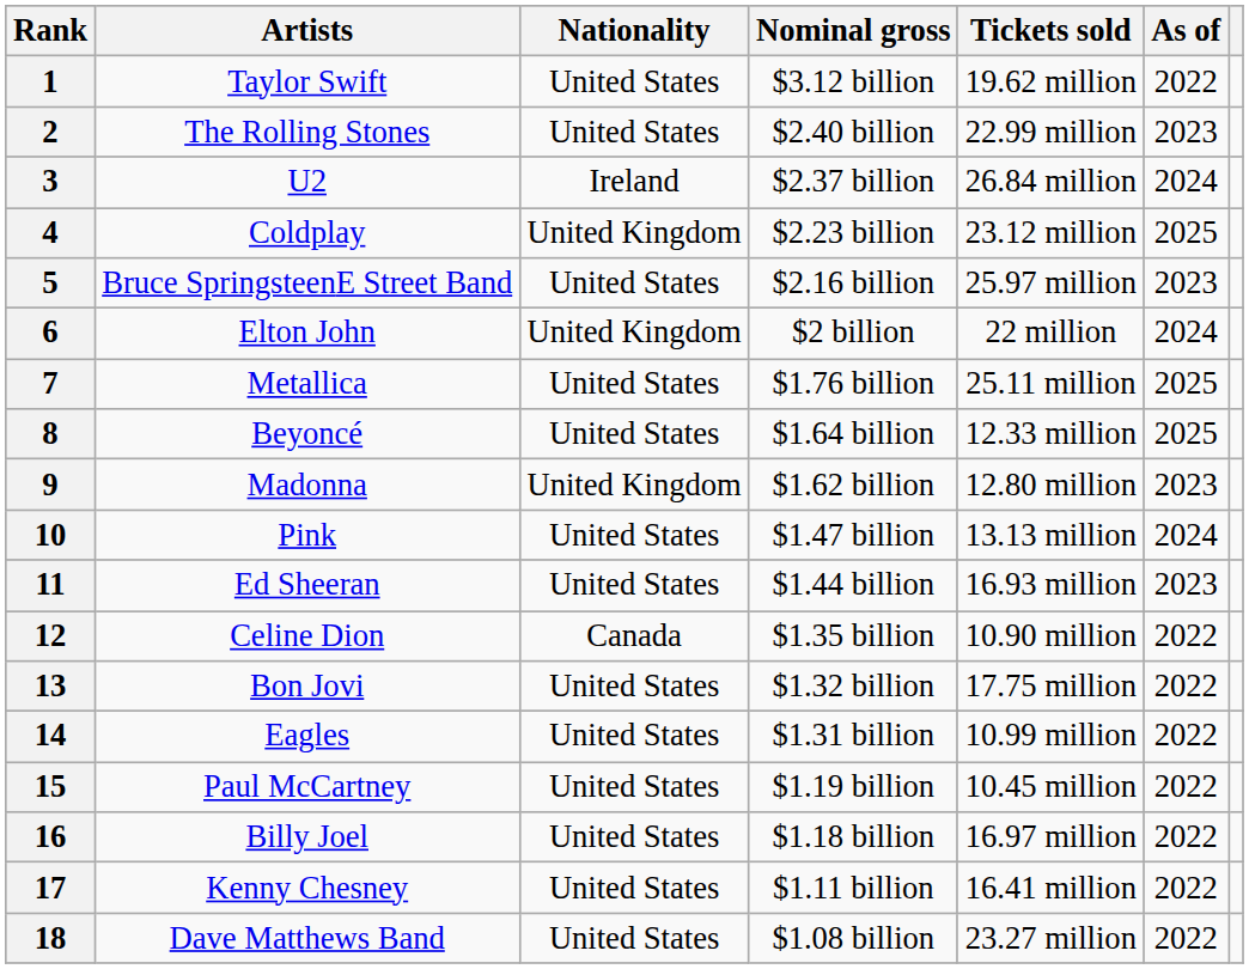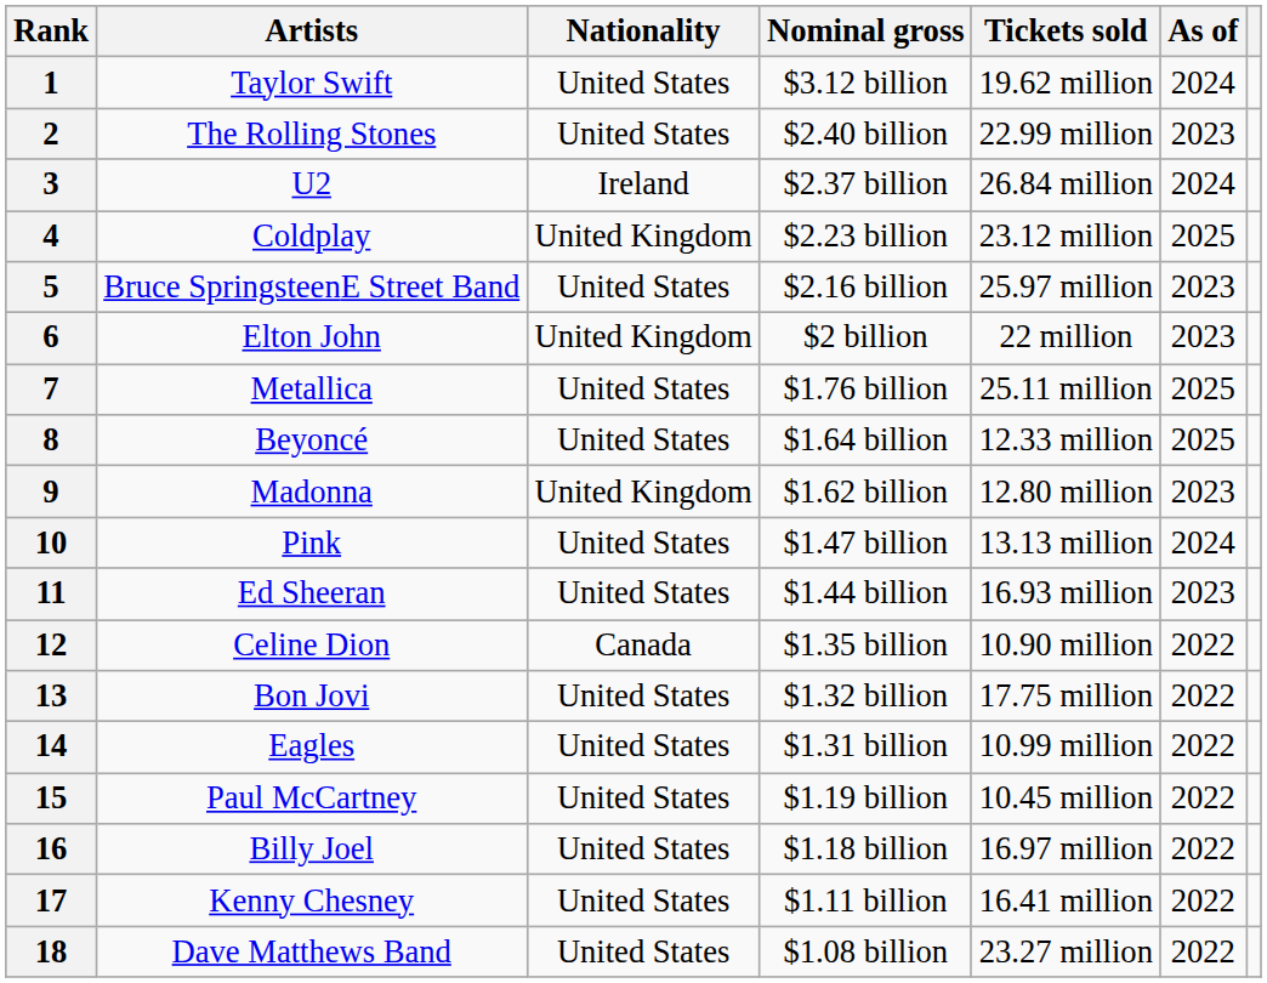 <table class="wikitable sortable plainrowheaders" style="text-align:center;">
 <tr>
 <th scope="col" class="unsortable">Rank</th>
 <th scope="col">Artists</th>
 <th scope="col">Nationality</th>
 <th scope="col">Nominal gross</th>
 <th scope="col">Tickets sold</th>
 <th scope="col">As of</th>
 <th scope="col" class="unsortable"></th>
 </tr>
 <tr>
 <th>1</th>
 <td><a href='#'>Taylor Swift</a></td>
 <td>United States</td>
 <td>$3.12 billion</td>
 <td>19.62 million</td>
-<td>2022</td>
+<td>2024</td>
 <td></td>
 </tr>
 <tr>
 <th>2</th>
 <td><a href='#'>The Rolling Stones</a></td>
 <td>United States</td>
 <td>$2.40 billion</td>
 <td>22.99 million</td>
 <td>2023</td>
 <td></td>
 </tr>
 <tr>
 <th>3</th>
 <td><a href='#'>U2</a></td>
 <td>Ireland</td>
 <td>$2.37 billion </td>
 <td>26.84 million </td>
 <td>2024</td>
 <td></td>
 </tr>
 <tr>
 <th>4</th>
 <td><a href='#'>Coldplay</a></td>
 <td>United Kingdom</td>
 <td>$2.23 billion</td>
 <td>23.12 million</td>
 <td>2025</td>
 <td></td>
 </tr>
 <tr>
 <th>5</th>
 <td><a href='#'>Bruce Springsteen</a><a href='#'>E Street Band</a></td>
 <td>United States</td>
 <td>$2.16 billion</td>
 <td>25.97 million</td>
 <td>2023</td>
 <td></td>
 </tr>
 <tr>
 <th>6</th>
 <td><a href='#'>Elton John</a></td>
 <td>United Kingdom</td>
 <td>$2 billion</td>
 <td>22 million</td>
-<td>2024</td>
+<td>2023</td>
 <td></td>
 </tr>
 <tr>
 <th>7</th>
 <td><a href='#'>Metallica</a></td>
 <td>United States</td>
 <td>$1.76 billion</td>
 <td>25.11 million</td>
 <td>2025</td>
 <td></td>
 </tr>
 <tr>
 <th>8</th>
 <td><a href='#'>Beyoncé</a></td>
 <td>United States</td>
 <td>$1.64 billion</td>
 <td>12.33 million</td>
 <td>2025</td>
 <td></td>
 </tr>
 <tr>
 <th>9</th>
 <td><a href='#'>Madonna</a></td>
 <td>United Kingdom</td>
 <td>$1.62 billion</td>
 <td>12.80 million</td>
 <td>2023</td>
 <td></td>
 </tr>
 <tr>
 <th>10</th>
 <td><a href='#'>Pink</a></td>
 <td>United States</td>
 <td>$1.47 billion</td>
 <td>13.13 million</td>
 <td>2024</td>
 <td></td>
 </tr>
 <tr>
 <th>11</th>
 <td><a href='#'>Ed Sheeran</a></td>
 <td>United States</td>
 <td>$1.44 billion </td>
 <td>16.93 million </td>
 <td>2023</td>
 <td></td>
 </tr>
 <tr>
 <th>12</th>
 <td><a href='#'>Celine Dion</a></td>
 <td>Canada</td>
 <td>$1.35 billion</td>
 <td>10.90 million</td>
 <td>2022</td>
 <td></td>
 </tr>
 <tr>
 <th>13</th>
 <td><a href='#'>Bon Jovi</a></td>
 <td>United States</td>
 <td>$1.32 billion</td>
 <td>17.75 million</td>
 <td>2022</td>
 <td></td>
 </tr>
 <tr>
 <th>14</th>
 <td><a href='#'>Eagles</a></td>
 <td>United States</td>
 <td>$1.31 billion</td>
 <td>10.99 million</td>
 <td>2022</td>
 <td></td>
 </tr>
 <tr>
 <th>15</th>
 <td><a href='#'>Paul McCartney</a></td>
 <td>United States</td>
 <td>$1.19 billion</td>
 <td>10.45 million</td>
 <td>2022</td>
 <td></td>
 </tr>
 <tr>
 <th>16</th>
 <td><a href='#'>Billy Joel</a></td>
 <td>United States</td>
 <td>$1.18 billion</td>
 <td>16.97 million</td>
 <td>2022</td>
 <td></td>
 </tr>
 <tr>
 <th>17</th>
 <td><a href='#'>Kenny Chesney</a></td>
 <td>United States</td>
 <td>$1.11 billion</td>
 <td>16.41 million</td>
 <td>2022</td>
 <td></td>
 </tr>
 <tr>
 <th>18</th>
 <td><a href='#'>Dave Matthews Band</a></td>
 <td>United States</td>
 <td>$1.08 billion</td>
 <td>23.27 million</td>
 <td>2022</td>
 <td></td>
 </tr>
 </table>
